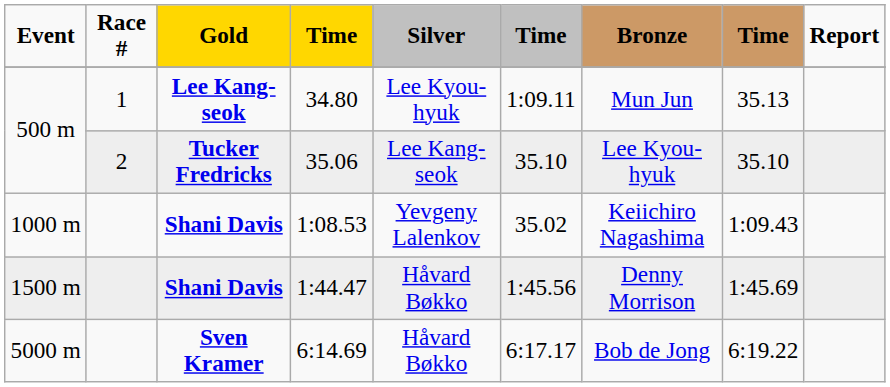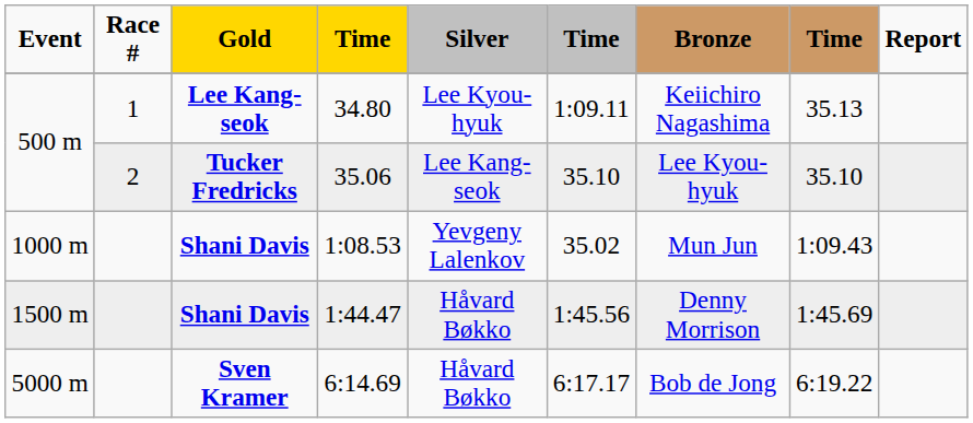 <table class="wikitable">
 <tr>
 <td width="80" align="center"><strong>Event</strong></td>
 <td width="65" align="center"><strong>Race #</strong></td>
 <td width="150" bgcolor="gold" align="center"><strong>Gold</strong></td>
 <td width="50" bgcolor="gold" align="center"><strong>Time</strong></td>
 <td width="150" bgcolor="silver" align="center"><strong>Silver</strong></td>
 <td width="50" bgcolor="silver" align="center"><strong>Time</strong></td>
 <td width="150" bgcolor="#CC9966" align="center"><strong>Bronze</strong></td>
 <td width="50" bgcolor="#CC9966" align="center"><strong>Time</strong></td>
 <td width="50" align="center"><strong>Report</strong></td>
 </tr>
 <tr bgcolor="#cccccc">
 </tr>
 <tr>
 <td rowspan=2 align="center">500 m</td>
 <td align="center">1</td>
 <td align="center"><strong><a href='#'>Lee Kang-seok</a></strong><br><small></small></td>
 <td align="center">34.80</td>
 <td align="center"><a href='#'>Lee Kyou-hyuk</a><br><small></small></td>
 <td align="center">1:09.11</td>
-<td align="center"><a href='#'>Mun Jun</a><br><small></small></td>
+<td align="center"><a href='#'>Keiichiro Nagashima</a><br><small></small></td>
 <td align="center">35.13</td>
 <td align="center"></td>
 </tr>
 <tr bgcolor="#eeeeee">
 <td align="center">2</td>
 <td align="center"><strong><a href='#'>Tucker Fredricks</a></strong><br><small></small></td>
 <td align="center">35.06</td>
 <td align="center"><a href='#'>Lee Kang-seok</a><br><small></small></td>
 <td align="center">35.10</td>
 <td align="center"><a href='#'>Lee Kyou-hyuk</a><br><small></small></td>
 <td align="center">35.10</td>
 <td align="center"></td>
 </tr>
 <tr>
 <td align="center">1000 m</td>
 <td align="center"></td>
 <td align="center"><strong><a href='#'>Shani Davis</a></strong><br><small></small></td>
 <td align="center">1:08.53</td>
 <td align="center"><a href='#'>Yevgeny Lalenkov</a><br><small></small></td>
 <td align="center">35.02</td>
-<td align="center"><a href='#'>Keiichiro Nagashima</a><br><small></small></td>
+<td align="center"><a href='#'>Mun Jun</a><br><small></small></td>
 <td align="center">1:09.43</td>
 <td align="center"></td>
 </tr>
 <tr bgcolor="#eeeeee">
 <td align="center">1500 m</td>
 <td align="center"></td>
 <td align="center"><strong><a href='#'>Shani Davis</a></strong><br><small></small></td>
 <td align="center">1:44.47</td>
 <td align="center"><a href='#'>Håvard Bøkko</a><br><small></small></td>
 <td align="center">1:45.56</td>
 <td align="center"><a href='#'>Denny Morrison</a><br><small></small></td>
 <td align="center">1:45.69</td>
 <td align="center"></td>
 </tr>
 <tr>
 <td align="center">5000 m</td>
 <td align="center"></td>
 <td align="center"><strong><a href='#'>Sven Kramer</a></strong><br><small></small></td>
 <td align="center">6:14.69</td>
 <td align="center"><a href='#'>Håvard Bøkko</a><br><small></small></td>
 <td align="center">6:17.17</td>
 <td align="center"><a href='#'>Bob de Jong</a><br><small></small></td>
 <td align="center">6:19.22</td>
 <td align="center"></td>
 </tr>
 </table>
